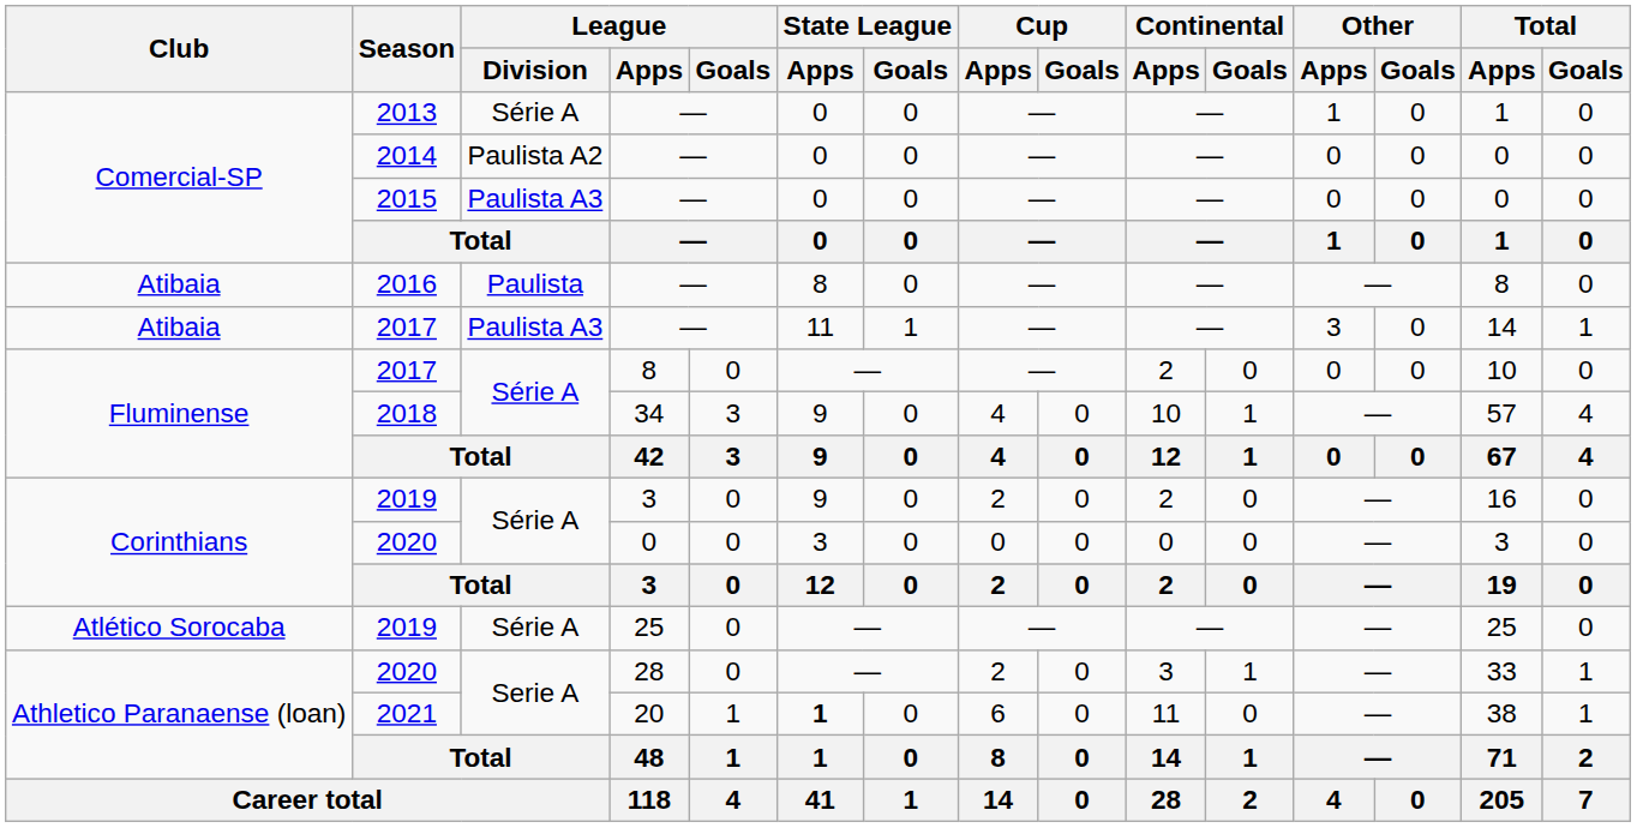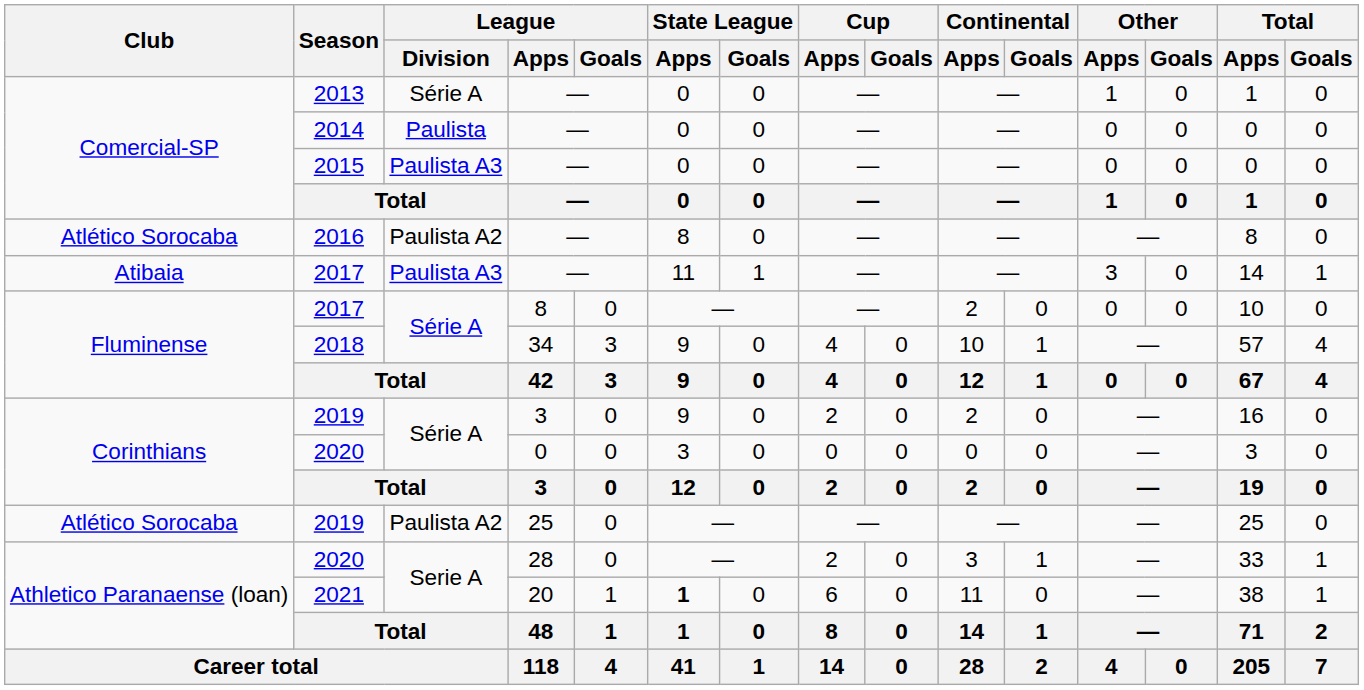 <table class="wikitable" style="text-align: center;">
 <tr>
 <th rowspan="2">Club</th>
 <th rowspan="2">Season</th>
 <th colspan="3">League</th>
 <th colspan="2">State League</th>
 <th colspan="2">Cup</th>
 <th colspan="2">Continental</th>
 <th colspan="2">Other</th>
 <th colspan="2">Total</th>
 </tr>
 <tr>
 <th>Division</th>
 <th>Apps</th>
 <th>Goals</th>
 <th>Apps</th>
 <th>Goals</th>
 <th>Apps</th>
 <th>Goals</th>
 <th>Apps</th>
 <th>Goals</th>
 <th>Apps</th>
 <th>Goals</th>
 <th>Apps</th>
 <th>Goals</th>
 </tr>
 <tr>
 <td rowspan="4" valign="center"><a href='#'>Comercial-SP</a></td>
 <td><a href='#'>2013</a></td>
 <td>Série A</td>
 <td colspan="2">—</td>
 <td>0</td>
 <td>0</td>
 <td colspan="2">—</td>
 <td colspan="2">—</td>
 <td>1</td>
 <td>0</td>
 <td>1</td>
 <td>0</td>
 </tr>
 <tr>
 <td><a href='#'>2014</a></td>
-<td>Paulista A2</td>
+<td><a href='#'>Paulista</a></td>
 <td colspan="2">—</td>
 <td>0</td>
 <td>0</td>
 <td colspan="2">—</td>
 <td colspan="2">—</td>
 <td>0</td>
 <td>0</td>
 <td>0</td>
 <td>0</td>
 </tr>
 <tr>
 <td><a href='#'>2015</a></td>
 <td><a href='#'>Paulista A3</a></td>
 <td colspan="2">—</td>
 <td>0</td>
 <td>0</td>
 <td colspan="2">—</td>
 <td colspan="2">—</td>
 <td>0</td>
 <td>0</td>
 <td>0</td>
 <td>0</td>
 </tr>
 <tr>
 <th colspan="2">Total</th>
 <th colspan="2">—</th>
 <th>0</th>
 <th>0</th>
 <th colspan="2">—</th>
 <th colspan="2">—</th>
 <th>1</th>
 <th>0</th>
 <th>1</th>
 <th>0</th>
 </tr>
 <tr>
-<td valign="center"><a href='#'>Atibaia</a></td>
+<td valign="center"><a href='#'>Atlético Sorocaba</a></td>
 <td><a href='#'>2016</a></td>
-<td><a href='#'>Paulista</a></td>
+<td>Paulista A2</td>
 <td colspan="2">—</td>
 <td>8</td>
 <td>0</td>
 <td colspan="2">—</td>
 <td colspan="2">—</td>
 <td colspan="2">—</td>
 <td>8</td>
 <td>0</td>
 </tr>
 <tr>
 <td valign="center"><a href='#'>Atibaia</a></td>
 <td><a href='#'>2017</a></td>
 <td><a href='#'>Paulista A3</a></td>
 <td colspan="2">—</td>
 <td>11</td>
 <td>1</td>
 <td colspan="2">—</td>
 <td colspan="2">—</td>
 <td>3</td>
 <td>0</td>
 <td>14</td>
 <td>1</td>
 </tr>
 <tr>
 <td rowspan="3" valign="center"><a href='#'>Fluminense</a></td>
 <td><a href='#'>2017</a></td>
 <td rowspan="2"><a href='#'>Série A</a></td>
 <td>8</td>
 <td>0</td>
 <td colspan="2">—</td>
 <td colspan="2">—</td>
 <td>2</td>
 <td>0</td>
 <td>0</td>
 <td>0</td>
 <td>10</td>
 <td>0</td>
 </tr>
 <tr>
 <td><a href='#'>2018</a></td>
 <td>34</td>
 <td>3</td>
 <td>9</td>
 <td>0</td>
 <td>4</td>
 <td>0</td>
 <td>10</td>
 <td>1</td>
 <td colspan="2">—</td>
 <td>57</td>
 <td>4</td>
 </tr>
 <tr>
 <th colspan="2">Total</th>
 <th>42</th>
 <th>3</th>
 <th>9</th>
 <th>0</th>
 <th>4</th>
 <th>0</th>
 <th>12</th>
 <th>1</th>
 <th>0</th>
 <th>0</th>
 <th>67</th>
 <th>4</th>
 </tr>
 <tr>
 <td rowspan="3" valign="center"><a href='#'>Corinthians</a></td>
 <td><a href='#'>2019</a></td>
 <td rowspan="2">Série A</td>
 <td>3</td>
 <td>0</td>
 <td>9</td>
 <td>0</td>
 <td>2</td>
 <td>0</td>
 <td>2</td>
 <td>0</td>
 <td colspan="2">—</td>
 <td>16</td>
 <td>0</td>
 </tr>
 <tr>
 <td><a href='#'>2020</a></td>
 <td>0</td>
 <td>0</td>
 <td>3</td>
 <td>0</td>
 <td>0</td>
 <td>0</td>
 <td>0</td>
 <td>0</td>
 <td colspan="2">—</td>
 <td>3</td>
 <td>0</td>
 </tr>
 <tr>
 <th colspan="2">Total</th>
 <th>3</th>
 <th>0</th>
 <th>12</th>
 <th>0</th>
 <th>2</th>
 <th>0</th>
 <th>2</th>
 <th>0</th>
 <th colspan="2">—</th>
 <th>19</th>
 <th>0</th>
 </tr>
 <tr>
 <td valign="center"><a href='#'>Atlético Sorocaba</a></td>
 <td><a href='#'>2019</a></td>
-<td>Série A</td>
+<td>Paulista A2</td>
 <td>25</td>
 <td>0</td>
 <td colspan="2">—</td>
 <td colspan="2">—</td>
 <td colspan="2">—</td>
 <td colspan="2">—</td>
 <td>25</td>
 <td>0</td>
 </tr>
 <tr>
 <td rowspan="3"><a href='#'>Athletico Paranaense</a> (loan)</td>
 <td><a href='#'>2020</a></td>
 <td rowspan="2">Serie A</td>
 <td>28</td>
 <td>0</td>
 <td colspan="2">—</td>
 <td>2</td>
 <td>0</td>
 <td>3</td>
 <td>1</td>
 <td colspan="2">—</td>
 <td>33</td>
 <td>1</td>
 </tr>
 <tr>
 <td><a href='#'>2021</a></td>
 <td>20</td>
 <td>1</td>
 <td><strong>1</strong></td>
 <td>0</td>
 <td>6</td>
 <td>0</td>
 <td>11</td>
 <td>0</td>
 <td colspan="2">—</td>
 <td>38</td>
 <td>1</td>
 </tr>
 <tr>
 <th colspan="2">Total</th>
 <th>48</th>
 <th>1</th>
 <th>1</th>
 <th>0</th>
 <th>8</th>
 <th>0</th>
 <th>14</th>
 <th>1</th>
 <th colspan="2">—</th>
 <th>71</th>
 <th>2</th>
 </tr>
 <tr>
 <th colspan="3"><strong>Career total</strong></th>
 <th>118</th>
 <th>4</th>
 <th>41</th>
 <th>1</th>
 <th>14</th>
 <th>0</th>
 <th>28</th>
 <th>2</th>
 <th>4</th>
 <th>0</th>
 <th>205</th>
 <th>7</th>
 </tr>
 </table>
